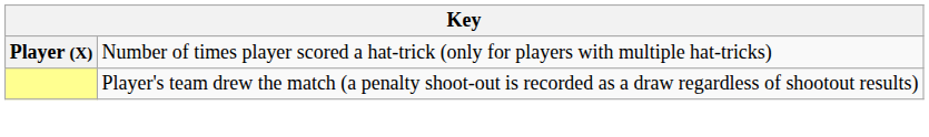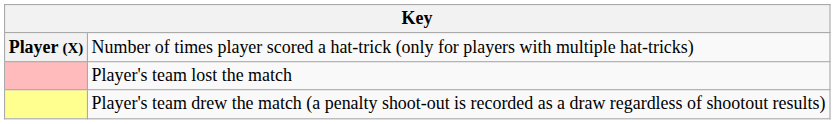 <table class="wikitable plainrowheaders">
 <tr>
 <th colspan="2" scope="col">Key</th>
 </tr>
 <tr>
 <th align="left" scope="row">Player <small>(X)</small></th>
 <td align="left">Number of times player scored a hat-trick (only for players with multiple hat-tricks)</td>
 </tr>
 <tr>
+<th align="left" scope="row" style="background:#ffbbbb"></th>
+<td align="left">Player's team lost the match</td>
+</tr>
+<tr>
 <th align="left" scope="row" style="background:#ffff90"></th>
 <td align="left">Player's team drew the match (a penalty shoot-out is recorded as a draw regardless of shootout results)</td>
 </tr>
 </table>
